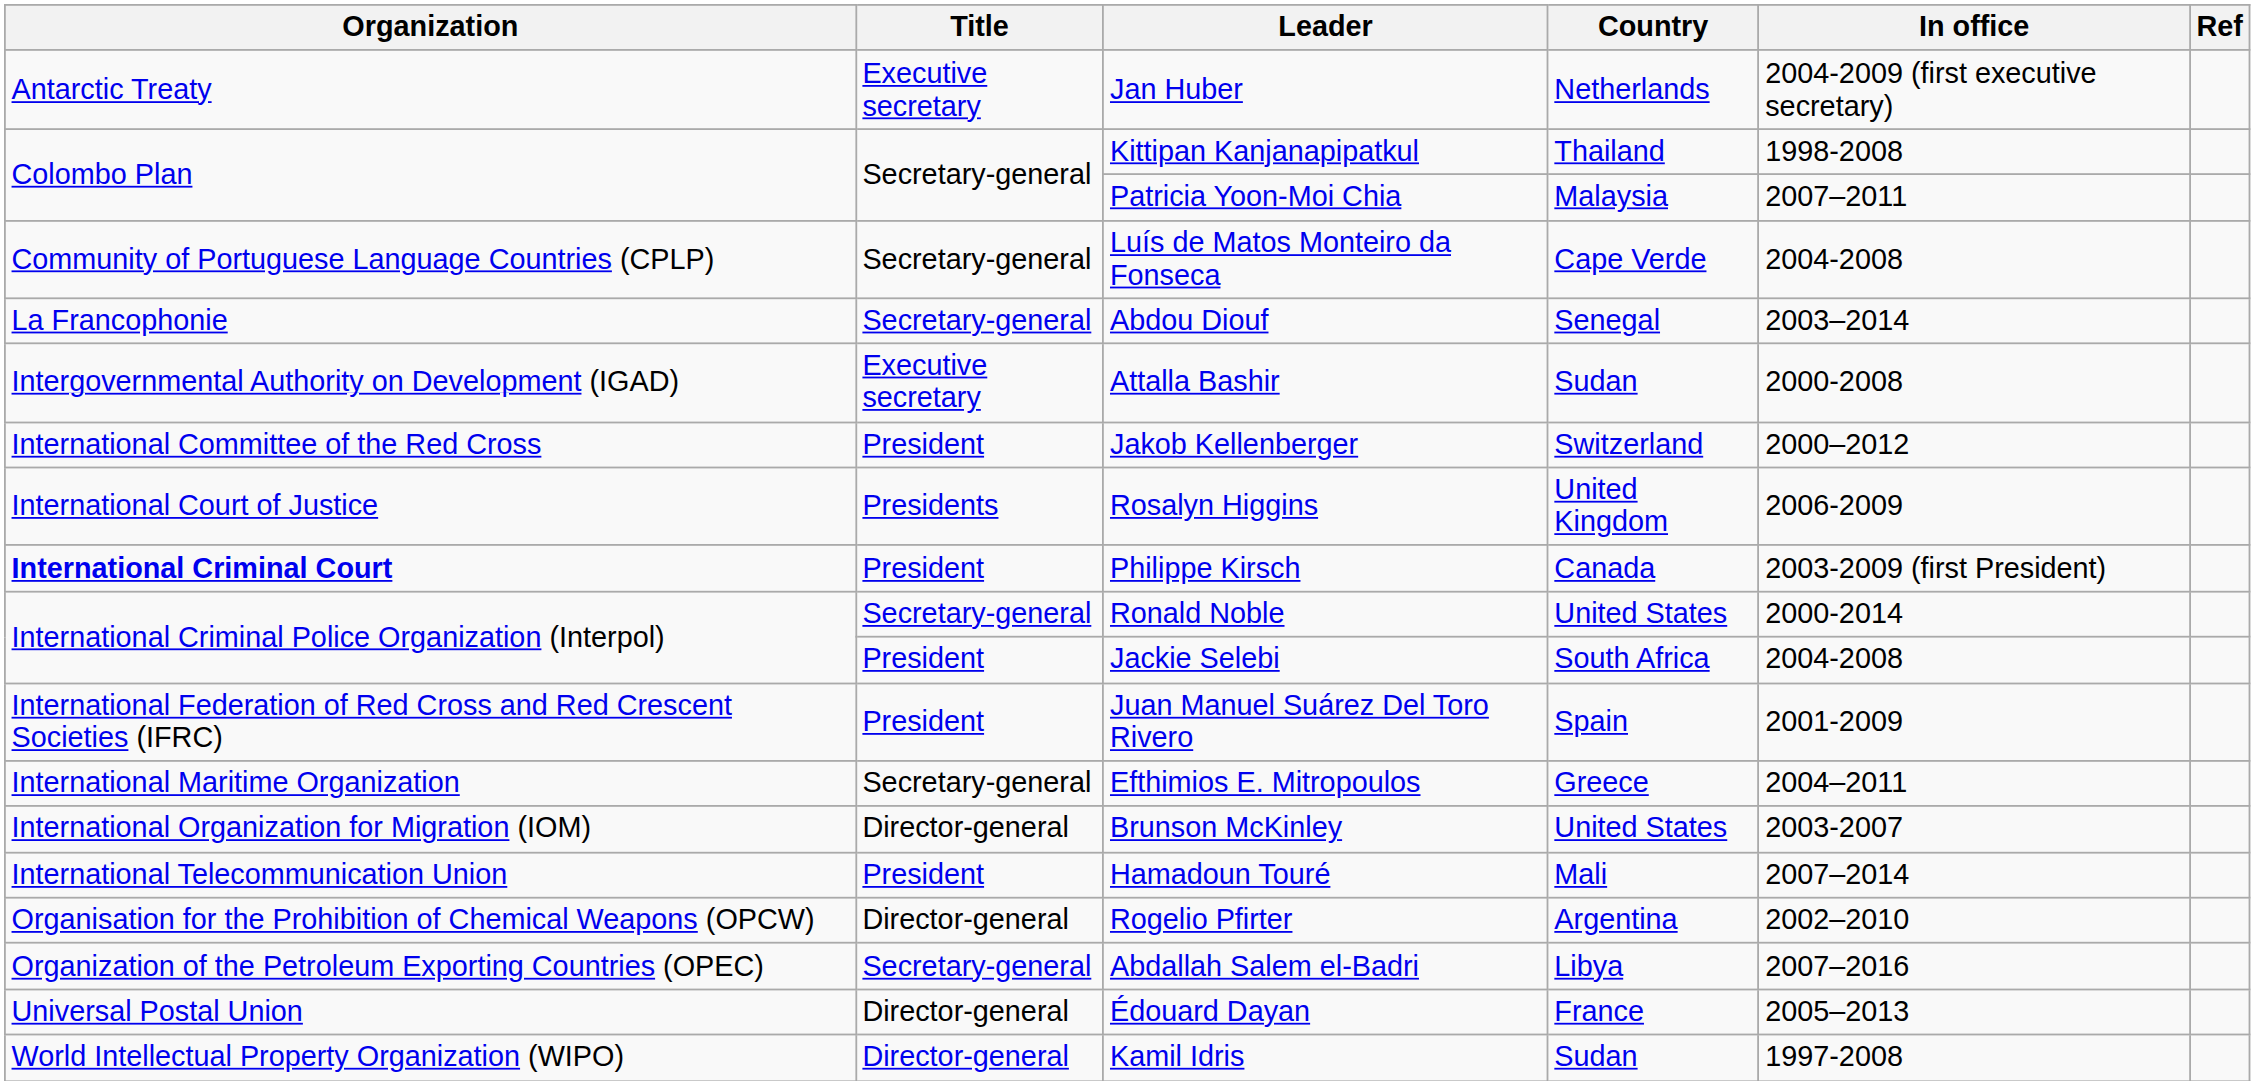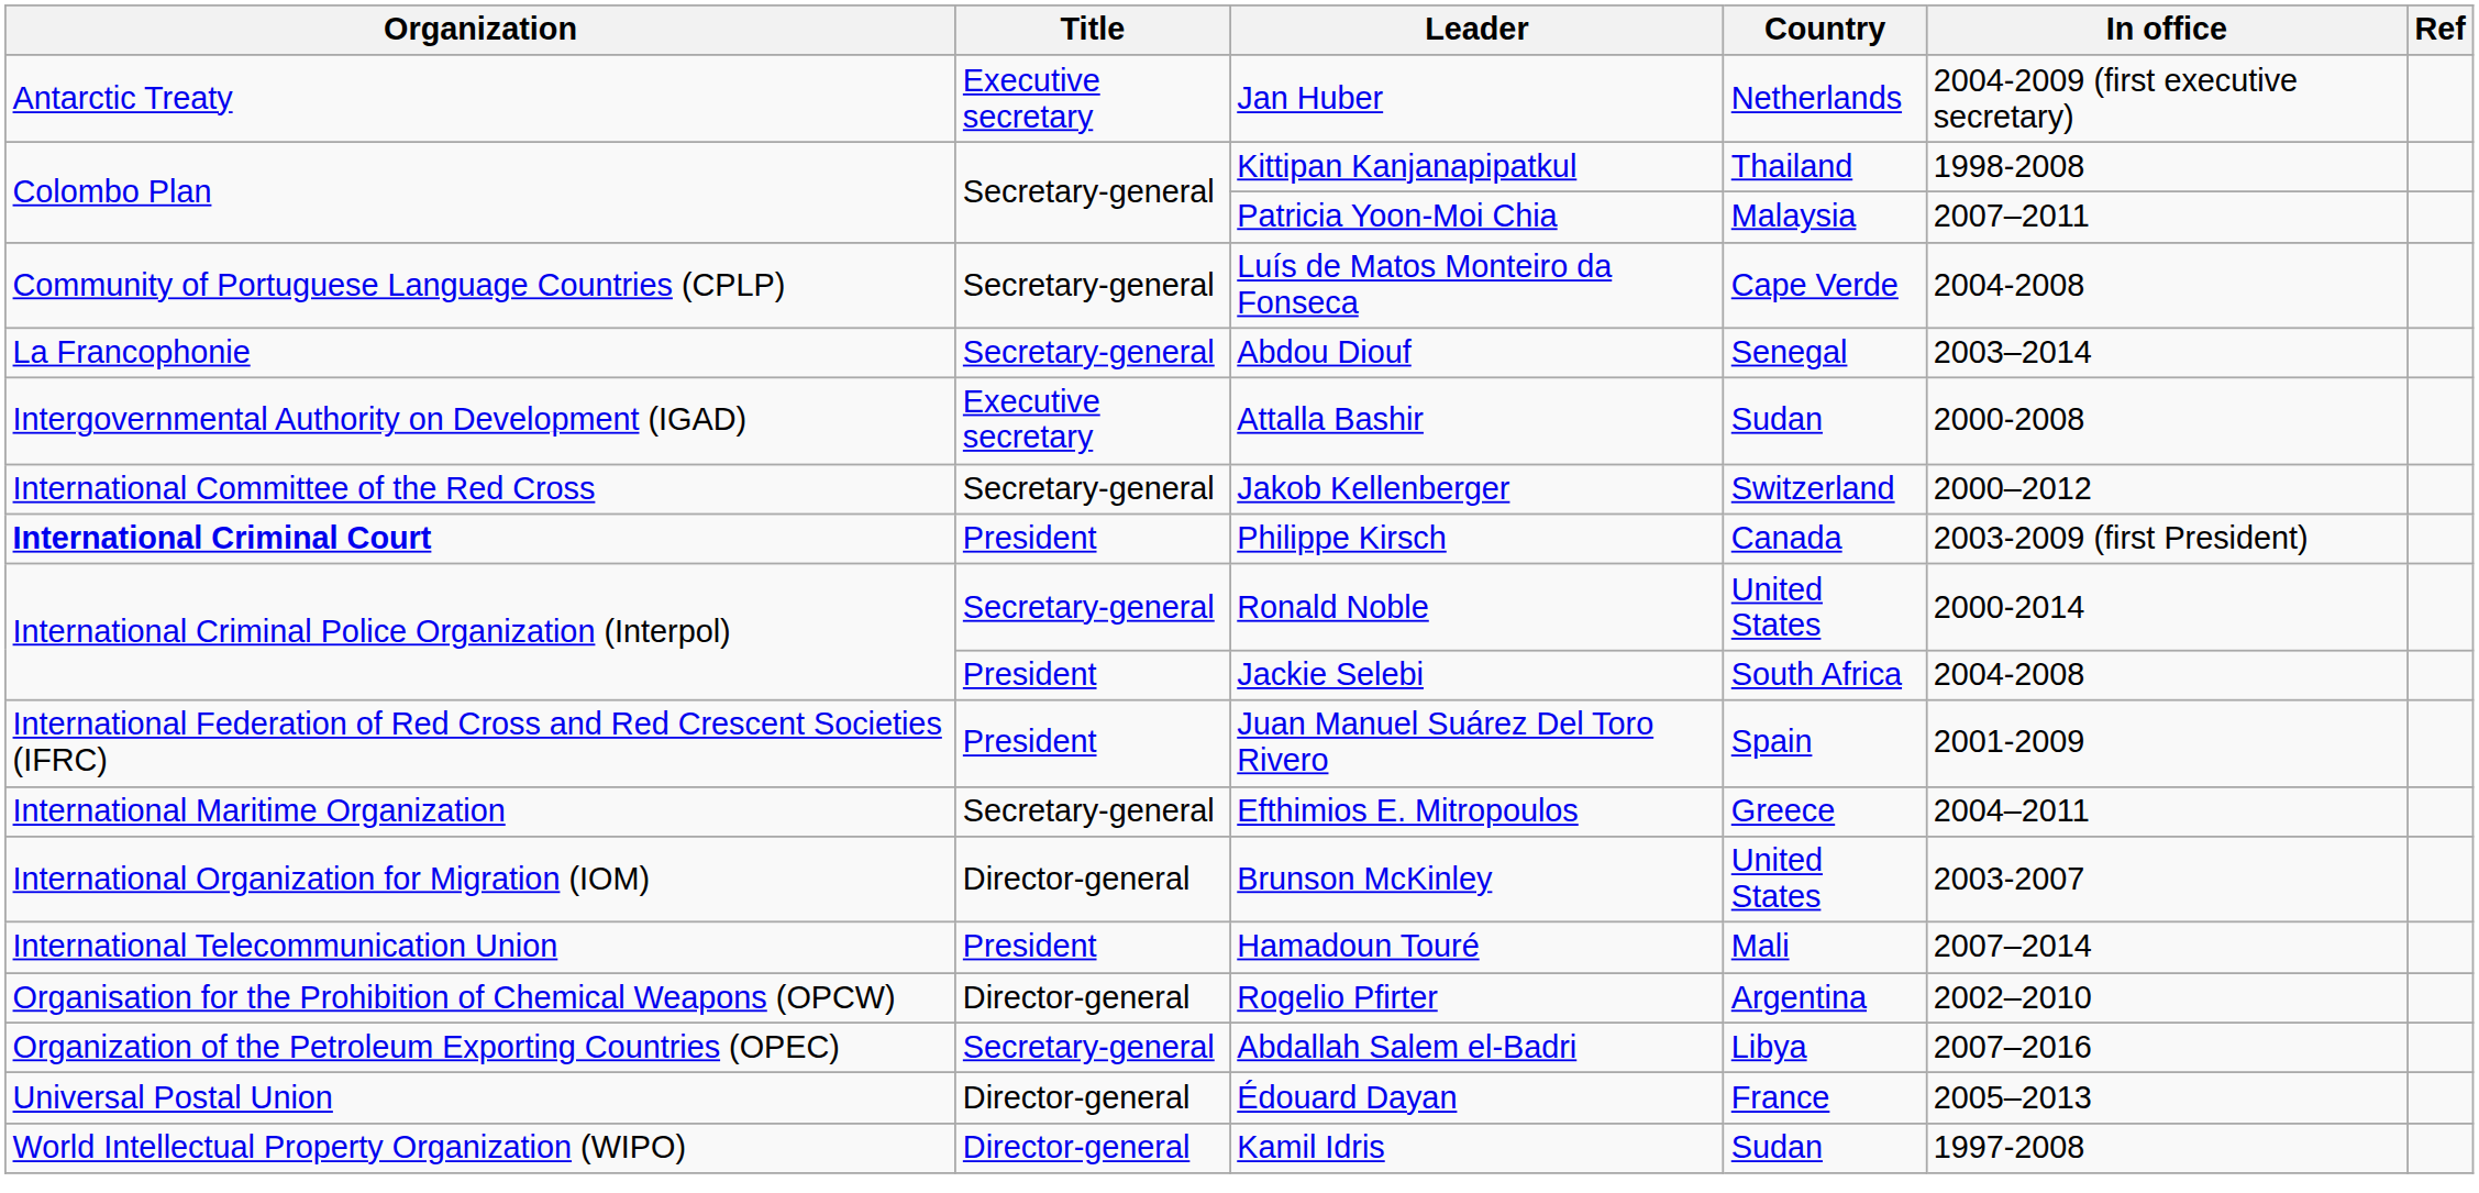 <table class="wikitable unsortable">
 <tr>
 <th>Organization</th>
 <th>Title</th>
 <th>Leader</th>
 <th>Country</th>
 <th>In office</th>
 <th>Ref</th>
 </tr>
 <tr>
 <td><a href='#'>Antarctic Treaty</a></td>
 <td><a href='#'>Executive secretary</a></td>
 <td><a href='#'>Jan Huber</a></td>
 <td><a href='#'>Netherlands</a></td>
 <td>2004-2009 (first executive secretary)</td>
 <td></td>
 </tr>
 <tr>
 <td rowspan="2"><a href='#'>Colombo Plan</a></td>
 <td rowspan="2">Secretary-general</td>
 <td><a href='#'>Kittipan Kanjanapipatkul</a></td>
 <td><a href='#'>Thailand</a></td>
 <td>1998-2008</td>
 <td></td>
 </tr>
 <tr>
 <td><a href='#'>Patricia Yoon-Moi Chia</a></td>
 <td><a href='#'>Malaysia</a></td>
 <td>2007–2011</td>
 <td></td>
 </tr>
 <tr>
 <td><a href='#'>Community of Portuguese Language Countries</a> (CPLP)</td>
 <td>Secretary-general</td>
 <td><a href='#'>Luís de Matos Monteiro da Fonseca</a></td>
 <td><a href='#'>Cape Verde</a></td>
 <td>2004-2008</td>
 <td></td>
 </tr>
 <tr>
 <td><a href='#'>La Francophonie</a></td>
 <td><a href='#'>Secretary-general</a></td>
 <td><a href='#'>Abdou Diouf</a></td>
 <td><a href='#'>Senegal</a></td>
 <td>2003–2014</td>
 <td></td>
 </tr>
 <tr>
 <td><a href='#'>Intergovernmental Authority on Development</a> (IGAD)</td>
 <td><a href='#'>Executive secretary</a></td>
 <td><a href='#'>Attalla Bashir</a></td>
 <td><a href='#'>Sudan</a></td>
 <td>2000-2008</td>
 <td></td>
 </tr>
 <tr>
 <td><a href='#'>International Committee of the Red Cross</a></td>
-<td><a href='#'>President</a></td>
+<td>Secretary-general</td>
 <td><a href='#'>Jakob Kellenberger</a></td>
 <td><a href='#'>Switzerland</a></td>
 <td>2000–2012</td>
-<td></td>
-</tr>
-<tr>
-<td><a href='#'>International Court of Justice</a></td>
-<td><a href='#'>Presidents</a></td>
-<td><a href='#'>Rosalyn Higgins</a></td>
-<td><a href='#'>United Kingdom</a></td>
-<td>2006-2009</td>
 <td></td>
 </tr>
 <tr>
 <td><strong><a href='#'>International Criminal Court</a></strong></td>
 <td><a href='#'>President</a></td>
 <td><a href='#'>Philippe Kirsch</a></td>
 <td><a href='#'>Canada</a></td>
 <td>2003-2009 (first President)</td>
 <td></td>
 </tr>
 <tr>
 <td rowspan="2"><a href='#'>International Criminal Police Organization</a> (Interpol)</td>
 <td><a href='#'>Secretary-general</a></td>
 <td><a href='#'>Ronald Noble</a></td>
 <td><a href='#'>United States</a></td>
 <td>2000-2014</td>
 <td></td>
 </tr>
 <tr>
 <td><a href='#'>President</a></td>
 <td><a href='#'>Jackie Selebi</a></td>
 <td><a href='#'>South Africa</a></td>
 <td>2004-2008</td>
 <td></td>
 </tr>
 <tr>
 <td><a href='#'>International Federation of Red Cross and Red Crescent Societies</a> (IFRC)</td>
 <td><a href='#'>President</a></td>
 <td><a href='#'>Juan Manuel Suárez Del Toro Rivero</a></td>
 <td><a href='#'>Spain</a></td>
 <td>2001-2009</td>
 <td></td>
 </tr>
 <tr>
 <td><a href='#'>International Maritime Organization</a></td>
 <td>Secretary-general</td>
 <td><a href='#'>Efthimios E. Mitropoulos</a></td>
 <td><a href='#'>Greece</a></td>
 <td>2004–2011</td>
 <td></td>
 </tr>
 <tr>
 <td><a href='#'>International Organization for Migration</a> (IOM)</td>
 <td>Director-general</td>
 <td><a href='#'>Brunson McKinley</a></td>
 <td><a href='#'>United States</a></td>
 <td>2003-2007</td>
 <td></td>
 </tr>
 <tr>
 <td><a href='#'>International Telecommunication Union</a></td>
 <td><a href='#'>President</a></td>
 <td><a href='#'>Hamadoun Touré</a></td>
 <td><a href='#'>Mali</a></td>
 <td>2007–2014</td>
 <td></td>
 </tr>
 <tr>
 <td><a href='#'>Organisation for the Prohibition of Chemical Weapons</a> (OPCW)</td>
 <td>Director-general</td>
 <td><a href='#'>Rogelio Pfirter</a></td>
 <td><a href='#'>Argentina</a></td>
 <td>2002–2010</td>
 <td></td>
 </tr>
 <tr>
 <td><a href='#'>Organization of the Petroleum Exporting Countries</a> (OPEC)</td>
 <td><a href='#'>Secretary-general</a></td>
 <td><a href='#'>Abdallah Salem el-Badri</a></td>
 <td><a href='#'>Libya</a></td>
 <td>2007–2016</td>
 <td></td>
 </tr>
 <tr>
 <td><a href='#'>Universal Postal Union</a></td>
 <td>Director-general</td>
 <td><a href='#'>Édouard Dayan</a></td>
 <td><a href='#'>France</a></td>
 <td>2005–2013</td>
 <td></td>
 </tr>
 <tr>
 <td><a href='#'>World Intellectual Property Organization</a> (WIPO)</td>
 <td><a href='#'>Director-general</a></td>
 <td><a href='#'>Kamil Idris</a></td>
 <td><a href='#'>Sudan</a></td>
 <td>1997-2008</td>
 <td></td>
 </tr>
 </table>
